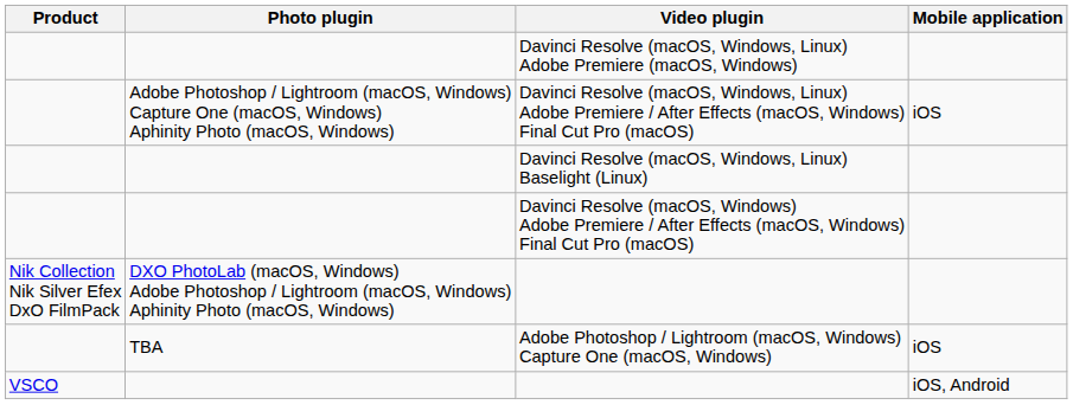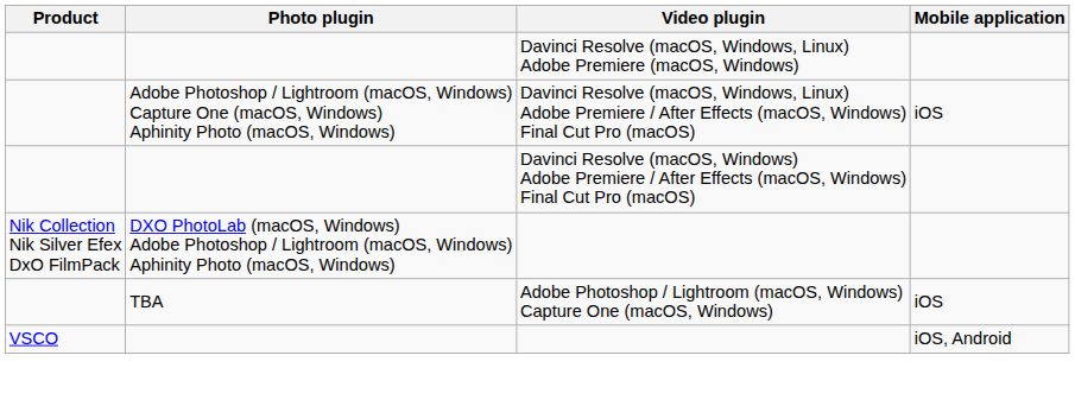 <table class="wikitable">
 <tr>
 <th>Product</th>
 <th>Photo plugin</th>
 <th>Video plugin</th>
 <th>Mobile application</th>
 </tr>
 <tr>
 <td></td>
 <td></td>
 <td>Davinci Resolve (macOS, Windows, Linux)<br>Adobe Premiere (macOS, Windows)</td>
 <td></td>
 </tr>
 <tr>
 <td></td>
 <td>Adobe Photoshop / Lightroom (macOS, Windows)<br>Capture One (macOS, Windows)<br>Aphinity Photo (macOS, Windows)</td>
 <td>Davinci Resolve (macOS, Windows, Linux)<br>Adobe Premiere / After Effects (macOS, Windows)<br>Final Cut Pro (macOS)</td>
 <td>iOS</td>
-</tr>
-<tr>
-<td></td>
-<td></td>
-<td>Davinci Resolve (macOS, Windows, Linux)<br>Baselight (Linux)</td>
-<td></td>
 </tr>
 <tr>
 <td></td>
 <td></td>
 <td>Davinci Resolve (macOS, Windows)<br>Adobe Premiere / After Effects (macOS, Windows)<br>Final Cut Pro (macOS)</td>
 <td></td>
 </tr>
 <tr>
 <td><a href='#'>Nik Collection</a><br>Nik Silver Efex<br>DxO FilmPack</td>
 <td><a href='#'>DXO PhotoLab</a> (macOS, Windows)<br>Adobe Photoshop / Lightroom (macOS, Windows)<br>Aphinity Photo (macOS, Windows)</td>
 <td></td>
 <td></td>
 </tr>
 <tr>
 <td></td>
 <td>TBA</td>
 <td>Adobe Photoshop / Lightroom (macOS, Windows)<br>Capture One (macOS, Windows)</td>
 <td>iOS</td>
 </tr>
 <tr>
 <td><a href='#'>VSCO</a></td>
 <td></td>
 <td></td>
 <td>iOS, Android</td>
 </tr>
 </table>
